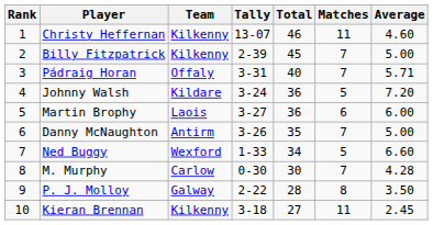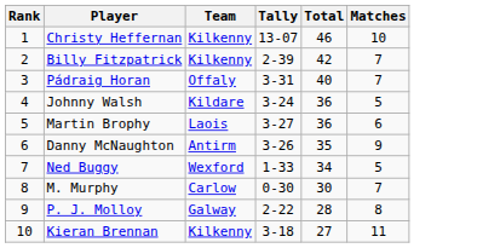 <table class="wikitable">
 <tr>
 <th>Rank</th>
 <th>Player</th>
 <th>Team</th>
 <th>Tally</th>
 <th>Total</th>
 <th>Matches</th>
-<th>Average</th>
 </tr>
 <tr>
 <td rowspan=1 align=center>1</td>
 <td><a href='#'>Christy Heffernan</a></td>
 <td><a href='#'>Kilkenny</a></td>
 <td align=center>13-07</td>
 <td align=center>46</td>
-<td align=center>11</td>
-<td align=center>4.60</td>
+<td align=center>10</td>
 </tr>
 <tr>
 <td rowspan=1 align=center>2</td>
 <td><a href='#'>Billy Fitzpatrick</a></td>
 <td><a href='#'>Kilkenny</a></td>
 <td align=center>2-39</td>
-<td align=center>45</td>
+<td align=center>42</td>
 <td align=center>7</td>
-<td align=center>5.00</td>
 </tr>
 <tr>
 <td rowspan=1 align=center>3</td>
 <td><a href='#'>Pádraig Horan</a></td>
 <td><a href='#'>Offaly</a></td>
 <td align=center>3-31</td>
 <td align=center>40</td>
 <td align=center>7</td>
-<td align=center>5.71</td>
 </tr>
 <tr>
 <td rowspan=1 align=center>4</td>
 <td>Johnny Walsh</td>
 <td><a href='#'>Kildare</a></td>
 <td align=center>3-24</td>
 <td align=center>36</td>
 <td align=center>5</td>
-<td align=center>7.20</td>
 </tr>
 <tr>
 <td rowspan=1 align=center>5</td>
 <td>Martin Brophy</td>
 <td><a href='#'>Laois</a></td>
 <td align=center>3-27</td>
 <td align=center>36</td>
 <td align=center>6</td>
-<td align=center>6.00</td>
 </tr>
 <tr>
 <td rowspan=1 align=center>6</td>
 <td>Danny McNaughton</td>
 <td><a href='#'>Antirm</a></td>
 <td align=center>3-26</td>
 <td align=center>35</td>
-<td align=center>7</td>
-<td align=center>5.00</td>
+<td align=center>9</td>
 </tr>
 <tr>
 <td rowspan=1 align=center>7</td>
 <td><a href='#'>Ned Buggy</a></td>
 <td><a href='#'>Wexford</a></td>
 <td align=center>1-33</td>
 <td align=center>34</td>
 <td align=center>5</td>
-<td align=center>6.60</td>
 </tr>
 <tr>
 <td rowspan=1 align=center>8</td>
 <td>M. Murphy</td>
 <td><a href='#'>Carlow</a></td>
 <td align=center>0-30</td>
 <td align=center>30</td>
 <td align=center>7</td>
-<td align=center>4.28</td>
 </tr>
 <tr>
 <td rowspan=1 align=center>9</td>
 <td><a href='#'>P. J. Molloy</a></td>
 <td><a href='#'>Galway</a></td>
 <td align=center>2-22</td>
 <td align=center>28</td>
 <td align=center>8</td>
-<td align=center>3.50</td>
 </tr>
 <tr>
 <td rowspan=1 align=center>10</td>
 <td><a href='#'>Kieran Brennan</a></td>
 <td><a href='#'>Kilkenny</a></td>
 <td align=center>3-18</td>
 <td align=center>27</td>
 <td align=center>11</td>
-<td align=center>2.45</td>
 </tr>
 </table>
